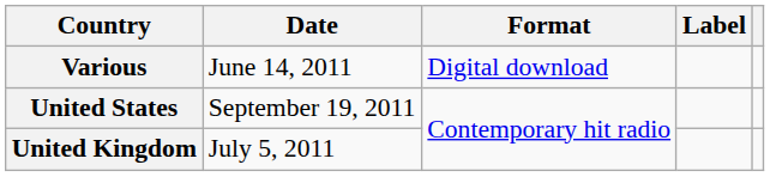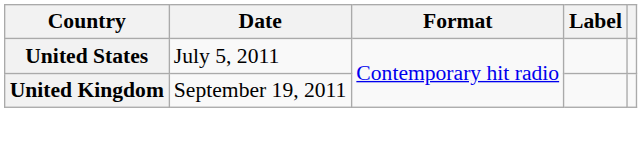 <table class="wikitable plainrowheaders">
 <tr>
 <th scope="col">Country</th>
 <th scope="col">Date</th>
 <th scope="col">Format</th>
 <th scope="col">Label</th>
 <th scope="col"></th>
 </tr>
 <tr>
-<th scope="row">Various</th>
-<td>June 14, 2011</td>
-<td><a href='#'>Digital download</a></td>
-<td></td>
-<td align="center"></td>
-</tr>
-<tr>
 <th scope="row">United States</th>
-<td>September 19, 2011</td>
+<td>July 5, 2011</td>
 <td rowspan="2"><a href='#'>Contemporary hit radio</a></td>
 <td></td>
 <td align="center"></td>
 </tr>
 <tr>
 <th scope="row">United Kingdom</th>
-<td>July 5, 2011</td>
+<td>September 19, 2011</td>
 <td></td>
 <td align="center"></td>
 </tr>
 </table>
